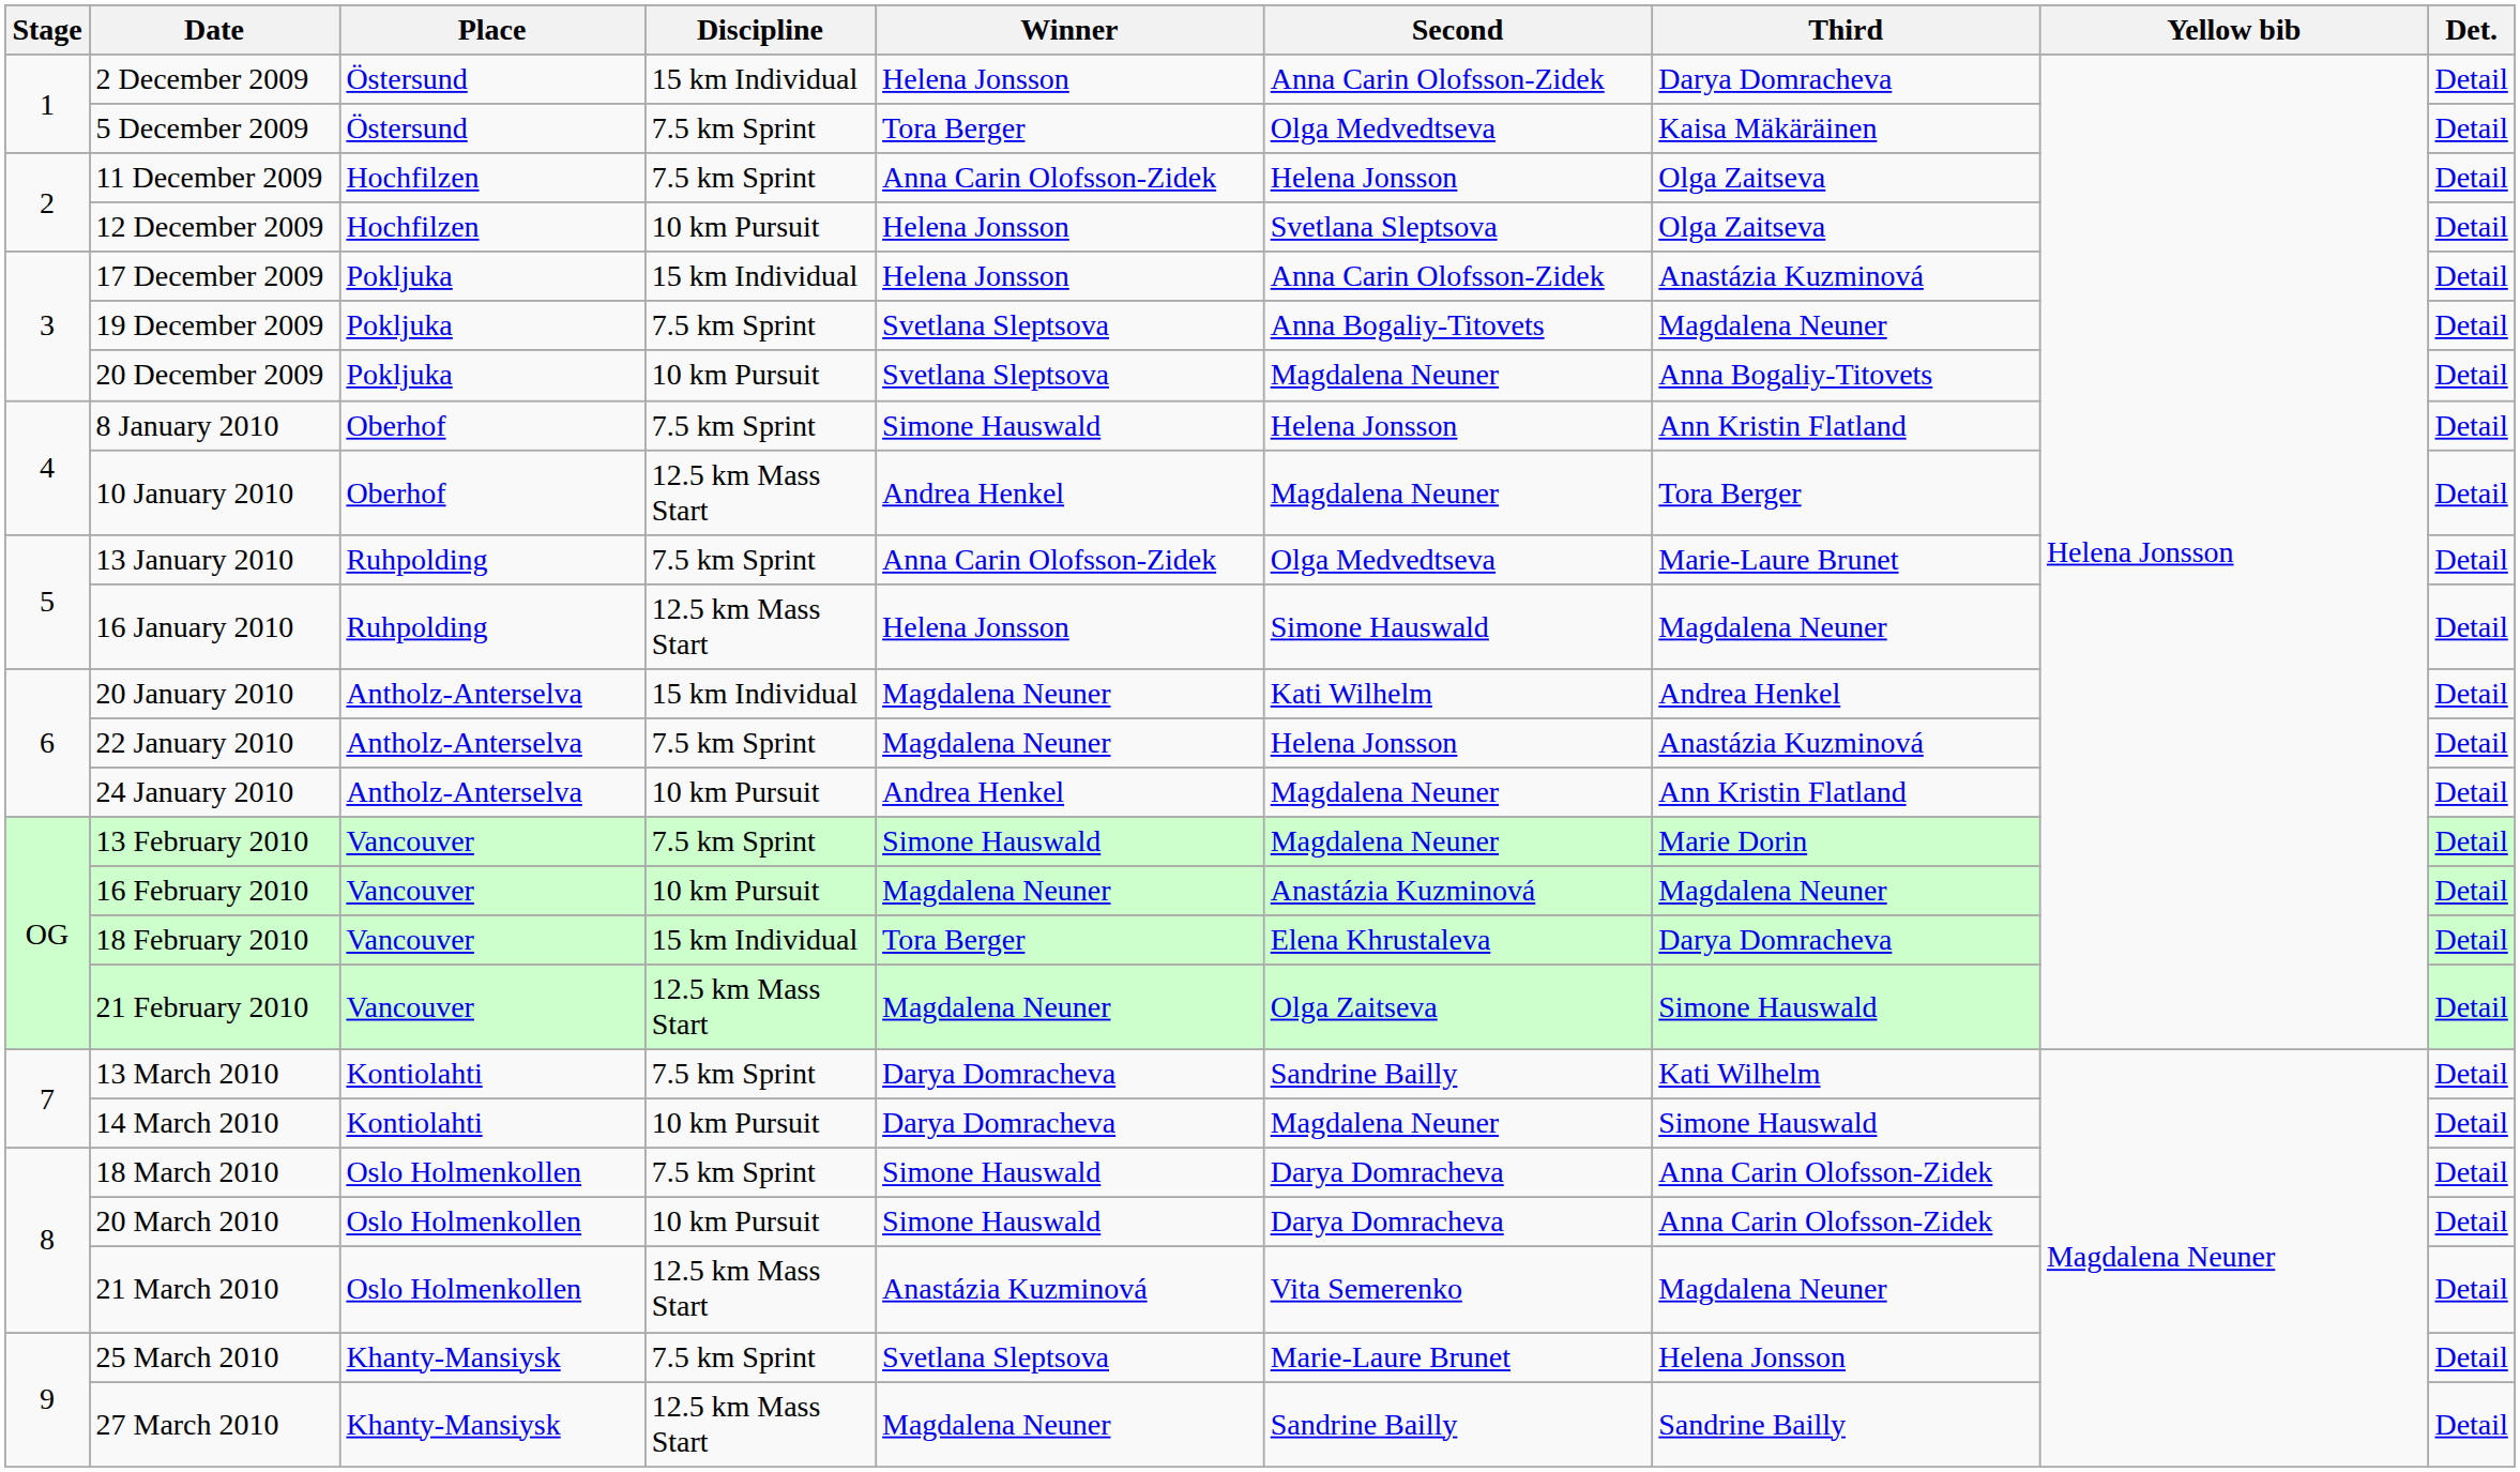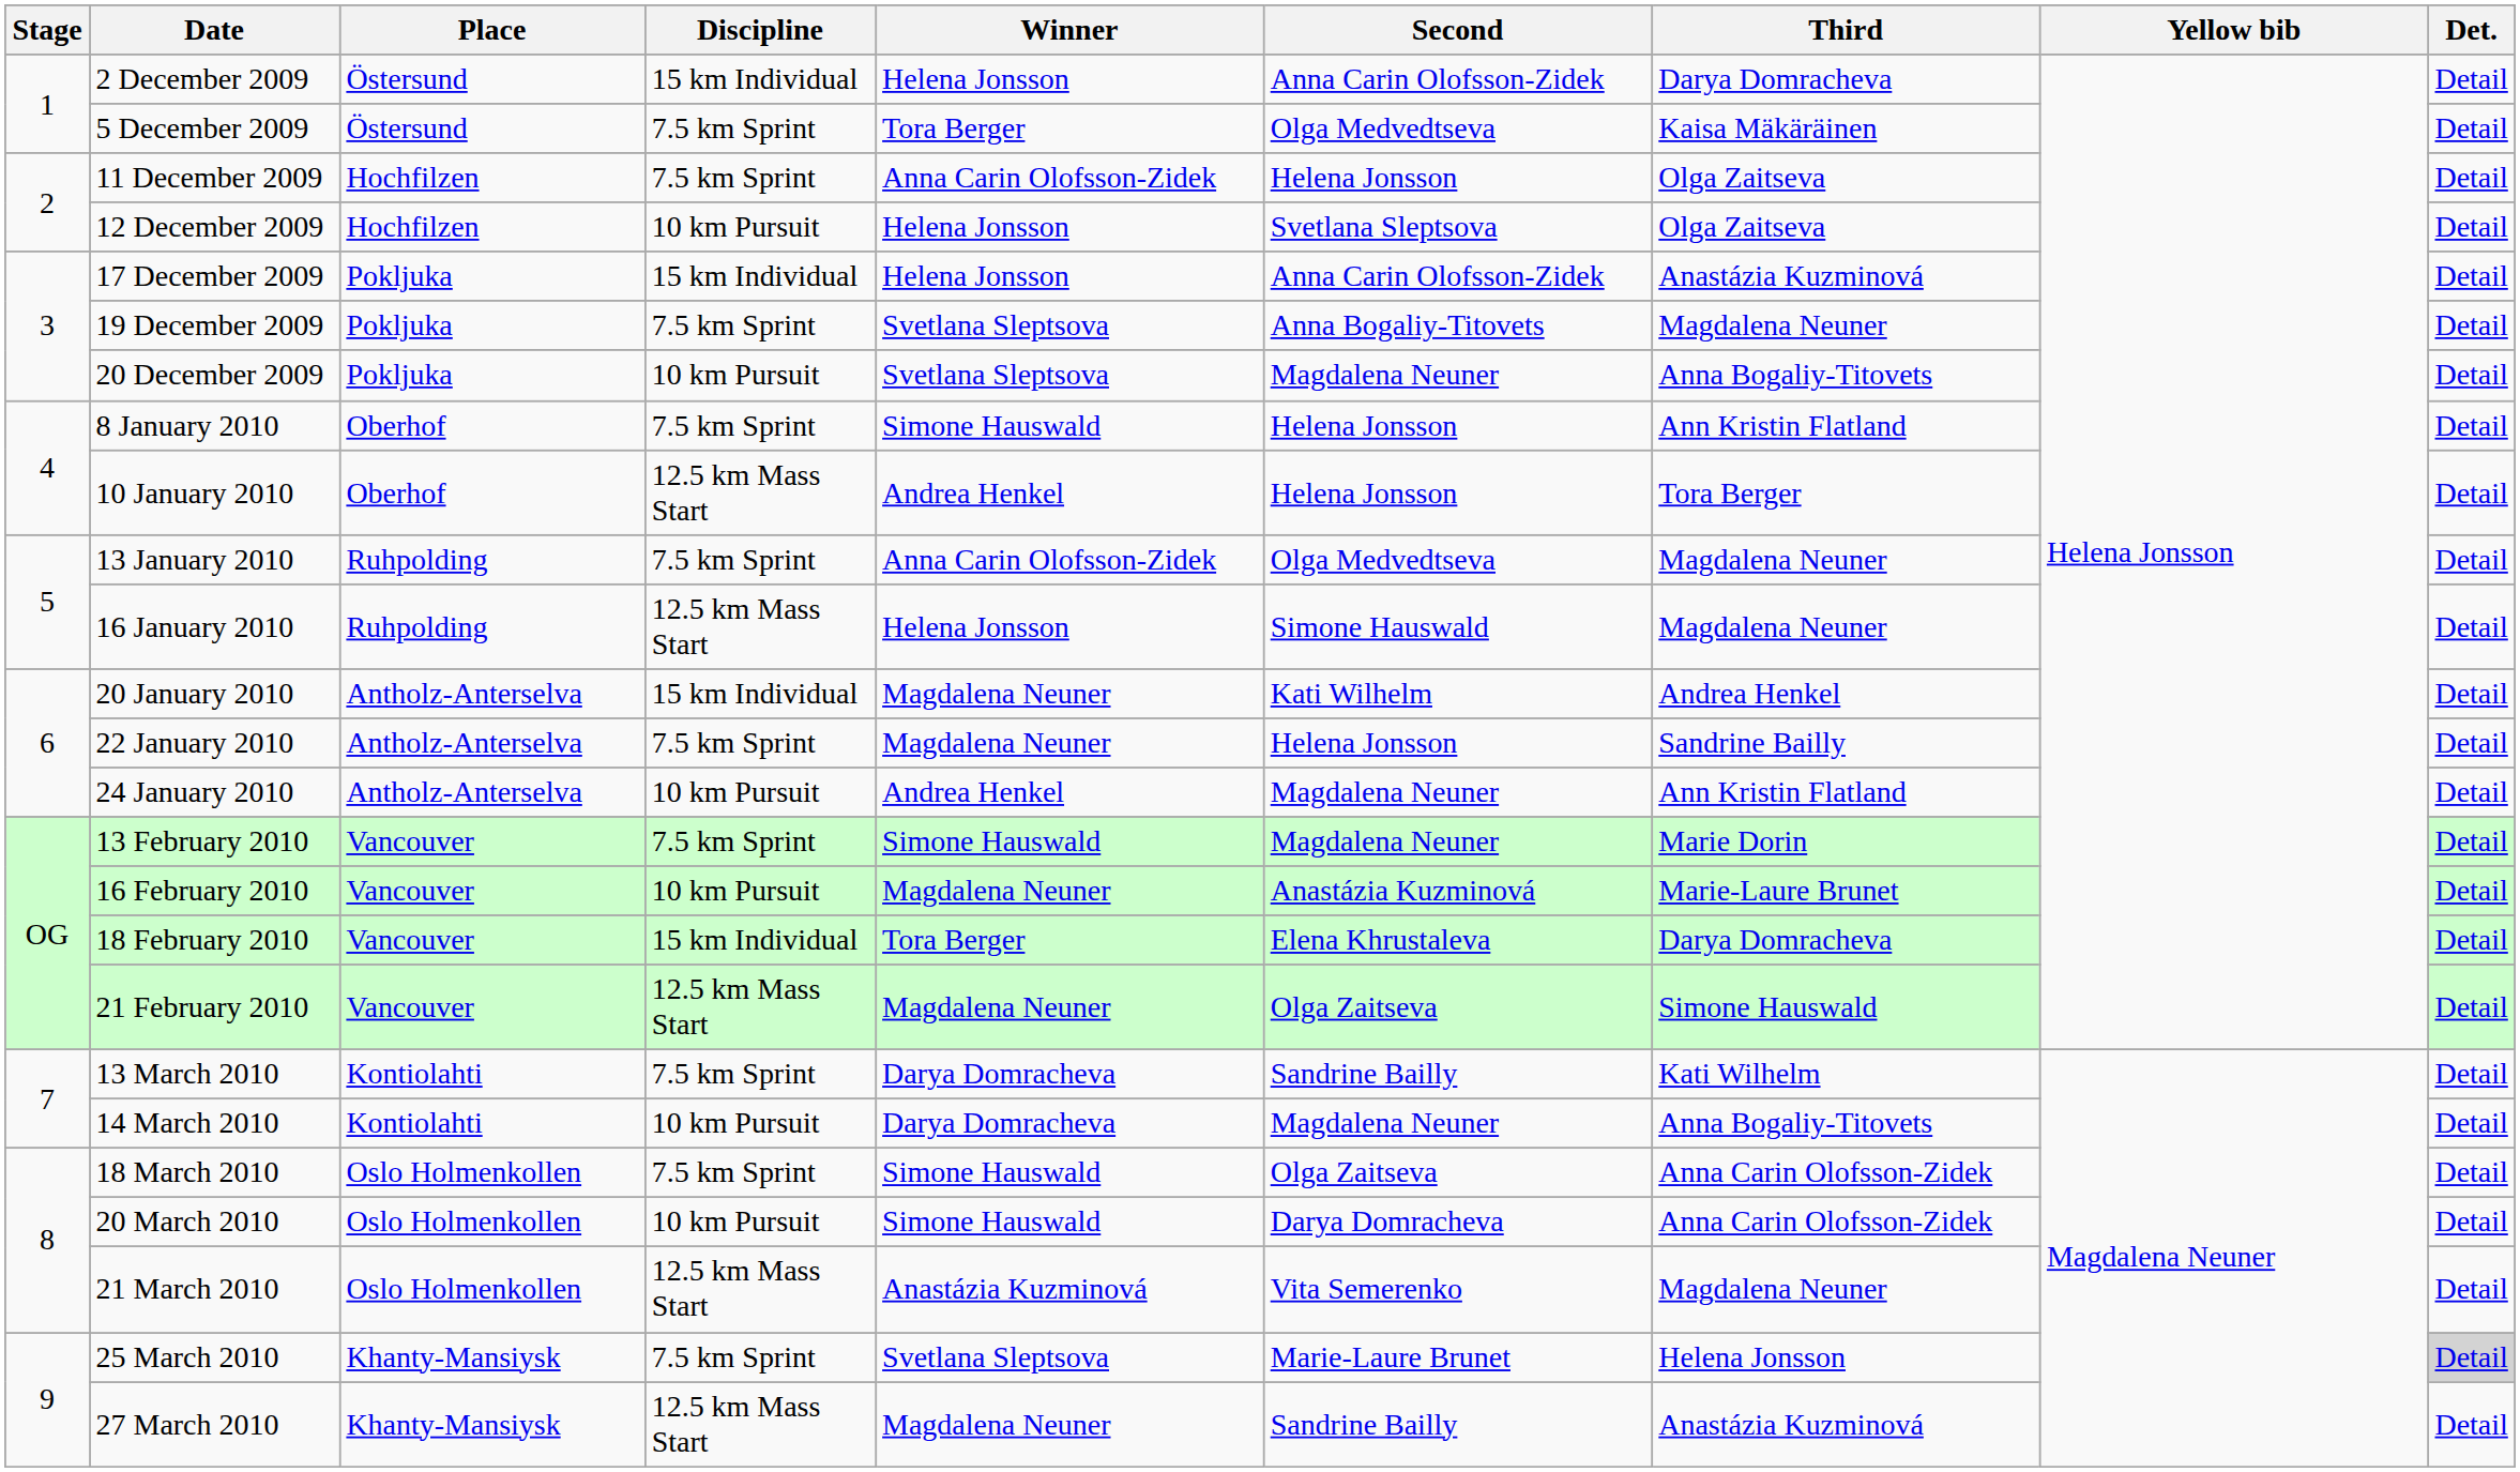 <table class="wikitable" style="font-size:95%;">
 <tr>
 <th width="10">Stage</th>
 <th width="120">Date</th>
 <th width="148">Place</th>
 <th width="110">Discipline</th>
 <th width="190">Winner</th>
 <th width="190">Second</th>
 <th width="190">Third</th>
 <th width="190">Yellow bib <br> </th>
 <th width="8">Det.</th>
 </tr>
 <tr>
 <td align=center rowspan="2">1</td>
 <td>2 December 2009</td>
 <td> <a href='#'>Östersund</a></td>
 <td>15 km Individual</td>
 <td> <a href='#'>Helena Jonsson</a></td>
 <td> <a href='#'>Anna Carin Olofsson-Zidek</a></td>
 <td> <a href='#'>Darya Domracheva</a></td>
 <td rowspan="18"> <a href='#'>Helena Jonsson</a></td>
 <td><a href='#'>Detail</a></td>
 </tr>
 <tr>
 <td>5 December 2009</td>
 <td> <a href='#'>Östersund</a></td>
 <td>7.5 km Sprint</td>
 <td> <a href='#'>Tora Berger</a></td>
 <td> <a href='#'>Olga Medvedtseva</a></td>
 <td> <a href='#'>Kaisa Mäkäräinen</a></td>
 <td><a href='#'>Detail</a></td>
 </tr>
 <tr>
 <td align=center rowspan="2">2</td>
 <td>11 December 2009</td>
 <td> <a href='#'>Hochfilzen</a></td>
 <td>7.5 km Sprint</td>
 <td> <a href='#'>Anna Carin Olofsson-Zidek</a></td>
 <td> <a href='#'>Helena Jonsson</a></td>
 <td> <a href='#'>Olga Zaitseva</a></td>
 <td><a href='#'>Detail</a></td>
 </tr>
 <tr>
 <td>12 December 2009</td>
 <td> <a href='#'>Hochfilzen</a></td>
 <td>10 km Pursuit</td>
 <td> <a href='#'>Helena Jonsson</a></td>
 <td> <a href='#'>Svetlana Sleptsova</a></td>
 <td> <a href='#'>Olga Zaitseva</a></td>
 <td><a href='#'>Detail</a></td>
 </tr>
 <tr>
 <td align=center rowspan="3">3</td>
 <td>17 December 2009</td>
 <td> <a href='#'>Pokljuka</a></td>
 <td>15 km Individual</td>
 <td> <a href='#'>Helena Jonsson</a></td>
 <td> <a href='#'>Anna Carin Olofsson-Zidek</a></td>
 <td> <a href='#'>Anastázia Kuzminová</a></td>
 <td><a href='#'>Detail</a></td>
 </tr>
 <tr>
 <td>19 December 2009</td>
 <td> <a href='#'>Pokljuka</a></td>
 <td>7.5 km Sprint</td>
 <td> <a href='#'>Svetlana Sleptsova</a></td>
 <td> <a href='#'>Anna Bogaliy-Titovets</a></td>
 <td> <a href='#'>Magdalena Neuner</a></td>
 <td><a href='#'>Detail</a></td>
 </tr>
 <tr>
 <td>20 December 2009</td>
 <td> <a href='#'>Pokljuka</a></td>
 <td>10 km Pursuit</td>
 <td> <a href='#'>Svetlana Sleptsova</a></td>
 <td> <a href='#'>Magdalena Neuner</a></td>
 <td> <a href='#'>Anna Bogaliy-Titovets</a></td>
 <td><a href='#'>Detail</a></td>
 </tr>
 <tr>
 <td align=center rowspan="2">4</td>
 <td>8 January 2010</td>
 <td> <a href='#'>Oberhof</a></td>
 <td>7.5 km Sprint</td>
 <td> <a href='#'>Simone Hauswald</a></td>
 <td> <a href='#'>Helena Jonsson</a></td>
 <td> <a href='#'>Ann Kristin Flatland</a></td>
 <td><a href='#'>Detail</a></td>
 </tr>
 <tr>
 <td>10 January 2010</td>
 <td> <a href='#'>Oberhof</a></td>
 <td>12.5 km Mass Start</td>
 <td> <a href='#'>Andrea Henkel</a></td>
-<td> <a href='#'>Magdalena Neuner</a></td>
+<td> <a href='#'>Helena Jonsson</a></td>
 <td> <a href='#'>Tora Berger</a></td>
 <td><a href='#'>Detail</a></td>
 </tr>
 <tr>
 <td align=center rowspan="2">5</td>
 <td>13 January 2010</td>
 <td> <a href='#'>Ruhpolding</a></td>
 <td>7.5 km Sprint</td>
 <td> <a href='#'>Anna Carin Olofsson-Zidek</a></td>
 <td> <a href='#'>Olga Medvedtseva</a></td>
-<td> <a href='#'>Marie-Laure Brunet</a></td>
+<td> <a href='#'>Magdalena Neuner</a></td>
 <td><a href='#'>Detail</a></td>
 </tr>
 <tr>
 <td>16 January 2010</td>
 <td> <a href='#'>Ruhpolding</a></td>
 <td>12.5 km Mass Start</td>
 <td> <a href='#'>Helena Jonsson</a></td>
 <td> <a href='#'>Simone Hauswald</a></td>
 <td> <a href='#'>Magdalena Neuner</a></td>
 <td><a href='#'>Detail</a></td>
 </tr>
 <tr>
 <td align=center rowspan="3">6</td>
 <td>20 January 2010</td>
 <td> <a href='#'>Antholz-Anterselva</a></td>
 <td>15 km Individual</td>
 <td> <a href='#'>Magdalena Neuner</a></td>
 <td> <a href='#'>Kati Wilhelm</a></td>
 <td> <a href='#'>Andrea Henkel</a></td>
 <td><a href='#'>Detail</a></td>
 </tr>
 <tr>
 <td>22 January 2010</td>
 <td> <a href='#'>Antholz-Anterselva</a></td>
 <td>7.5 km Sprint</td>
 <td> <a href='#'>Magdalena Neuner</a></td>
 <td> <a href='#'>Helena Jonsson</a></td>
-<td> <a href='#'>Anastázia Kuzminová</a></td>
+<td> <a href='#'>Sandrine Bailly</a></td>
 <td><a href='#'>Detail</a></td>
 </tr>
 <tr>
 <td>24 January 2010</td>
 <td> <a href='#'>Antholz-Anterselva</a></td>
 <td>10 km Pursuit</td>
 <td> <a href='#'>Andrea Henkel</a></td>
 <td> <a href='#'>Magdalena Neuner</a></td>
 <td> <a href='#'>Ann Kristin Flatland</a></td>
 <td><a href='#'>Detail</a></td>
 </tr>
 <tr style="background:#CCFFCC">
 <td align=center rowspan="4">OG</td>
 <td>13 February 2010</td>
 <td> <a href='#'>Vancouver</a></td>
 <td>7.5 km Sprint</td>
 <td> <a href='#'>Simone Hauswald</a></td>
 <td> <a href='#'>Magdalena Neuner</a></td>
 <td> <a href='#'>Marie Dorin</a></td>
 <td><a href='#'>Detail</a></td>
 </tr>
 <tr style="background:#CCFFCC">
 <td>16 February 2010</td>
 <td> <a href='#'>Vancouver</a></td>
 <td>10 km Pursuit</td>
 <td> <a href='#'>Magdalena Neuner</a></td>
 <td> <a href='#'>Anastázia Kuzminová</a></td>
-<td> <a href='#'>Magdalena Neuner</a></td>
+<td> <a href='#'>Marie-Laure Brunet</a></td>
 <td><a href='#'>Detail</a></td>
 </tr>
 <tr style="background:#CCFFCC">
 <td>18 February 2010</td>
 <td> <a href='#'>Vancouver</a></td>
 <td>15 km Individual</td>
 <td> <a href='#'>Tora Berger</a></td>
 <td> <a href='#'>Elena Khrustaleva</a></td>
 <td> <a href='#'>Darya Domracheva</a></td>
 <td><a href='#'>Detail</a></td>
 </tr>
 <tr style="background:#CCFFCC">
 <td>21 February 2010</td>
 <td> <a href='#'>Vancouver</a></td>
 <td>12.5 km Mass Start</td>
 <td> <a href='#'>Magdalena Neuner</a></td>
 <td> <a href='#'>Olga Zaitseva</a></td>
 <td> <a href='#'>Simone Hauswald</a></td>
 <td><a href='#'>Detail</a></td>
 </tr>
 <tr>
 <td align=center rowspan="2">7</td>
 <td>13 March 2010</td>
 <td> <a href='#'>Kontiolahti</a></td>
 <td>7.5 km Sprint</td>
 <td> <a href='#'>Darya Domracheva</a></td>
 <td> <a href='#'>Sandrine Bailly</a></td>
 <td> <a href='#'>Kati Wilhelm</a></td>
 <td rowspan="7"> <a href='#'>Magdalena Neuner</a></td>
 <td><a href='#'>Detail</a></td>
 </tr>
 <tr>
 <td>14 March 2010</td>
 <td> <a href='#'>Kontiolahti</a></td>
 <td>10 km Pursuit</td>
 <td> <a href='#'>Darya Domracheva</a></td>
 <td> <a href='#'>Magdalena Neuner</a></td>
-<td> <a href='#'>Simone Hauswald</a></td>
+<td> <a href='#'>Anna Bogaliy-Titovets</a></td>
 <td><a href='#'>Detail</a></td>
 </tr>
 <tr>
 <td align=center rowspan="3">8</td>
 <td>18 March 2010</td>
 <td> <a href='#'>Oslo Holmenkollen</a></td>
 <td>7.5 km Sprint</td>
 <td> <a href='#'>Simone Hauswald</a></td>
-<td> <a href='#'>Darya Domracheva</a></td>
+<td> <a href='#'>Olga Zaitseva</a></td>
 <td> <a href='#'>Anna Carin Olofsson-Zidek</a></td>
 <td><a href='#'>Detail</a></td>
 </tr>
 <tr>
 <td>20 March 2010</td>
 <td> <a href='#'>Oslo Holmenkollen</a></td>
 <td>10 km Pursuit</td>
 <td> <a href='#'>Simone Hauswald</a></td>
 <td> <a href='#'>Darya Domracheva</a></td>
 <td> <a href='#'>Anna Carin Olofsson-Zidek</a></td>
 <td><a href='#'>Detail</a></td>
 </tr>
 <tr>
 <td>21 March 2010</td>
 <td> <a href='#'>Oslo Holmenkollen</a></td>
 <td>12.5 km Mass Start</td>
 <td> <a href='#'>Anastázia Kuzminová</a></td>
 <td> <a href='#'>Vita Semerenko</a></td>
 <td> <a href='#'>Magdalena Neuner</a></td>
 <td><a href='#'>Detail</a></td>
 </tr>
 <tr>
 <td align=center rowspan="2">9</td>
 <td>25 March 2010</td>
 <td> <a href='#'>Khanty-Mansiysk</a></td>
 <td>7.5 km Sprint</td>
 <td> <a href='#'>Svetlana Sleptsova</a></td>
 <td> <a href='#'>Marie-Laure Brunet</a></td>
 <td> <a href='#'>Helena Jonsson</a></td>
-<td><a href='#'>Detail</a></td>
+<td style="background: lightgrey;"><a href='#'>Detail</a></td>
 </tr>
 <tr>
 <td>27 March 2010</td>
 <td> <a href='#'>Khanty-Mansiysk</a></td>
 <td>12.5 km Mass Start</td>
 <td> <a href='#'>Magdalena Neuner</a></td>
 <td> <a href='#'>Sandrine Bailly</a></td>
-<td> <a href='#'>Sandrine Bailly</a></td>
+<td> <a href='#'>Anastázia Kuzminová</a></td>
 <td><a href='#'>Detail</a></td>
 </tr>
 </table>
